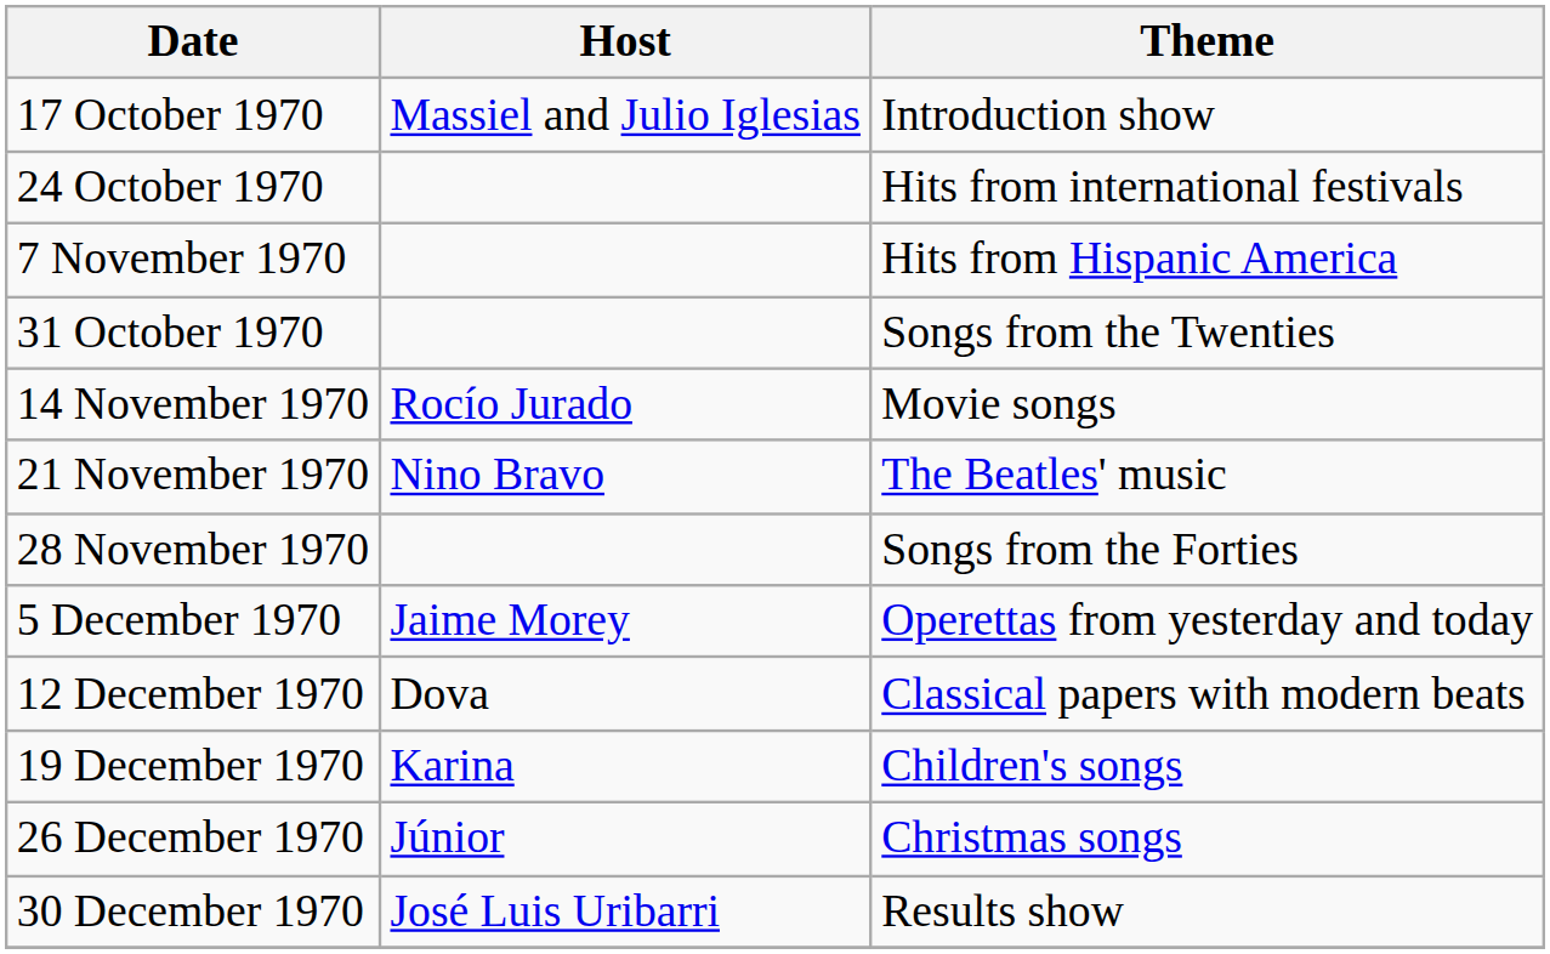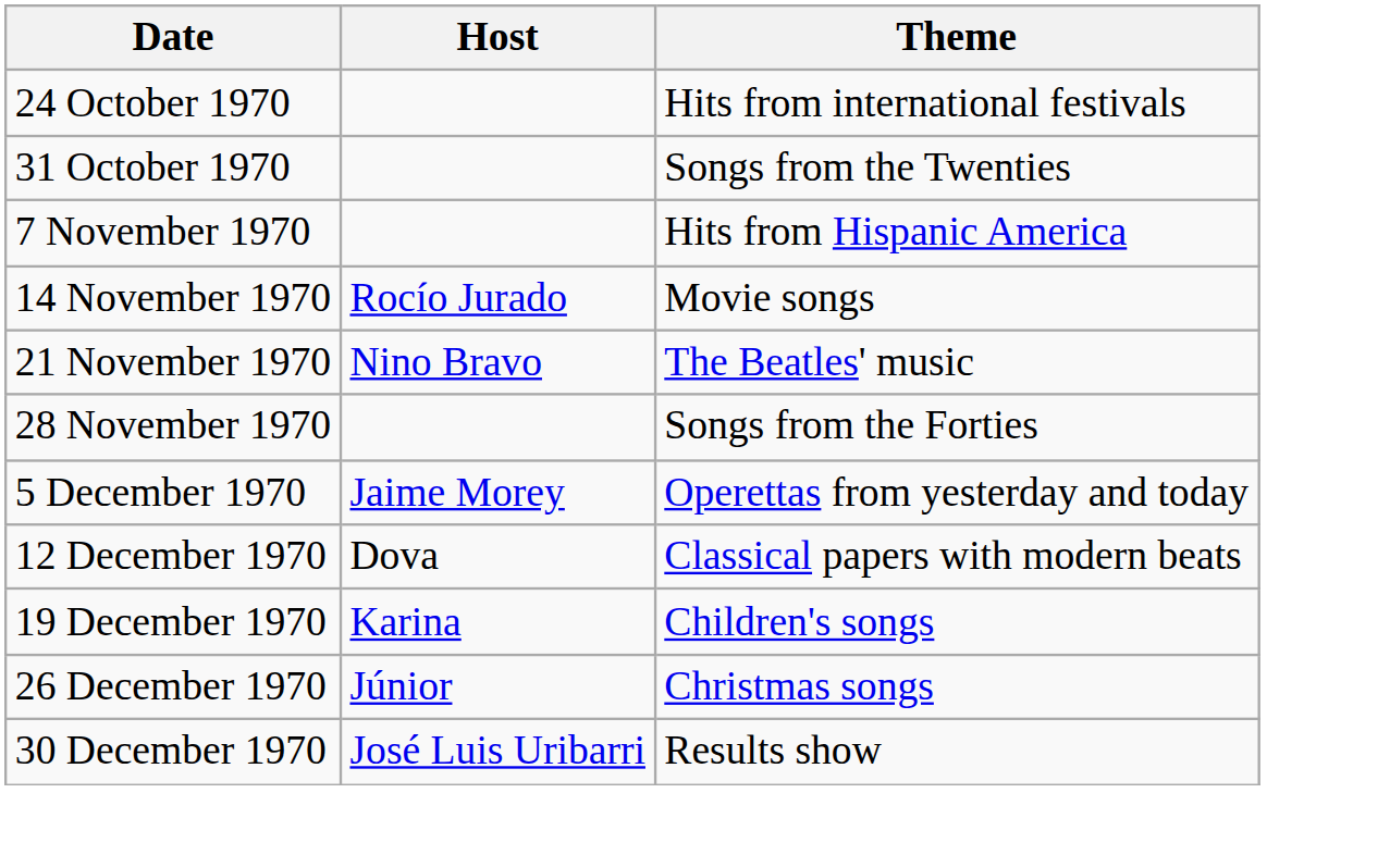 <table class="wikitable">
 <tr>
 <th>Date</th>
 <th>Host</th>
 <th>Theme</th>
 </tr>
 <tr>
-<td>17 October 1970</td>
-<td><a href='#'>Massiel</a> and <a href='#'>Julio Iglesias</a></td>
-<td>Introduction show</td>
-</tr>
-<tr>
 <td>24 October 1970</td>
 <td></td>
 <td>Hits from international festivals</td>
 </tr>
 <tr>
+<td>31 October 1970</td>
+<td></td>
+<td>Songs from the Twenties</td>
+</tr>
+<tr>
 <td>7 November 1970</td>
 <td></td>
 <td>Hits from <a href='#'>Hispanic America</a></td>
-</tr>
-<tr>
-<td>31 October 1970</td>
-<td></td>
-<td>Songs from the Twenties</td>
 </tr>
 <tr>
 <td>14 November 1970</td>
 <td><a href='#'>Rocío Jurado</a></td>
 <td>Movie songs</td>
 </tr>
 <tr>
 <td>21 November 1970</td>
 <td><a href='#'>Nino Bravo</a></td>
 <td><a href='#'>The Beatles</a>' music</td>
 </tr>
 <tr>
 <td>28 November 1970</td>
 <td></td>
 <td>Songs from the Forties</td>
 </tr>
 <tr>
 <td>5 December 1970</td>
 <td><a href='#'>Jaime Morey</a></td>
 <td><a href='#'>Operettas</a> from yesterday and today</td>
 </tr>
 <tr>
 <td>12 December 1970</td>
 <td>Dova</td>
 <td><a href='#'>Classical</a> papers with modern beats</td>
 </tr>
 <tr>
 <td>19 December 1970</td>
 <td><a href='#'>Karina</a></td>
 <td><a href='#'>Children's songs</a></td>
 </tr>
 <tr>
 <td>26 December 1970</td>
 <td><a href='#'>Júnior</a></td>
 <td><a href='#'>Christmas songs</a></td>
 </tr>
 <tr>
 <td>30 December 1970</td>
 <td><a href='#'>José Luis Uribarri</a></td>
 <td>Results show</td>
 </tr>
 <tr>
 </tr>
 </table>
